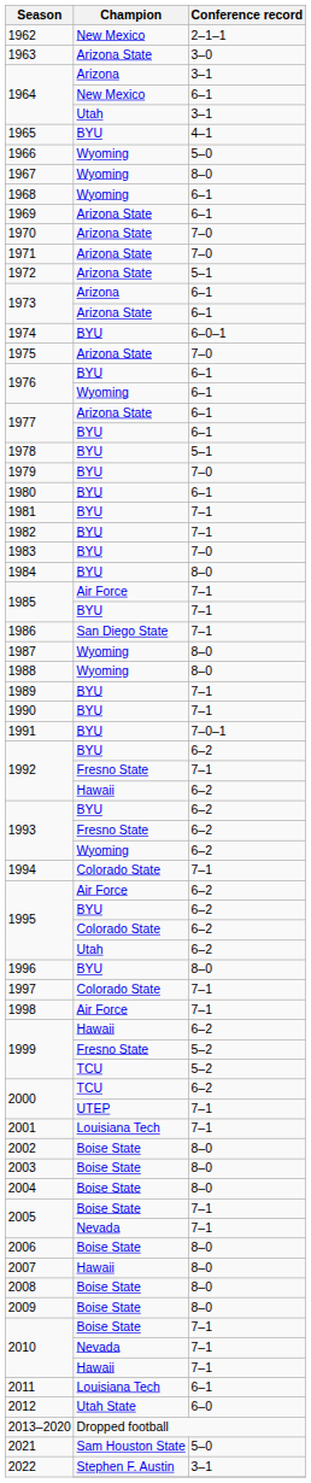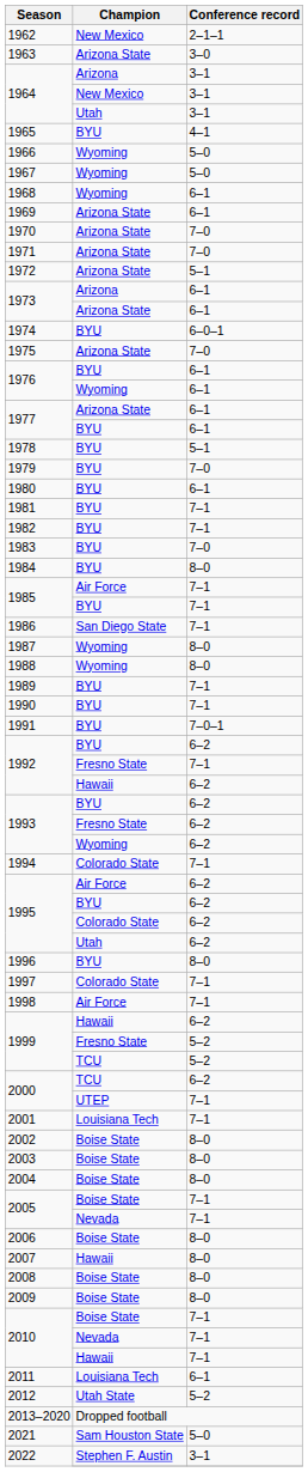 <table class="wikitable sortable" style="white-space:nowrap;">
 <tr>
 <th>Season</th>
 <th>Champion</th>
 <th>Conference record</th>
 </tr>
 <tr>
 <td>1962</td>
 <td><a href='#'>New Mexico</a></td>
 <td>2–1–1</td>
 </tr>
 <tr>
 <td>1963</td>
 <td><a href='#'>Arizona State</a></td>
 <td>3–0</td>
 </tr>
 <tr>
 <td rowspan=3>1964</td>
 <td><a href='#'>Arizona</a></td>
 <td>3–1</td>
 </tr>
 <tr>
 <td><a href='#'>New Mexico</a></td>
-<td>6–1</td>
+<td>3–1</td>
 </tr>
 <tr>
 <td><a href='#'>Utah</a></td>
 <td>3–1</td>
 </tr>
 <tr>
 <td>1965</td>
 <td><a href='#'>BYU</a></td>
 <td>4–1</td>
 </tr>
 <tr>
 <td>1966</td>
 <td><a href='#'>Wyoming</a></td>
 <td>5–0</td>
 </tr>
 <tr>
 <td>1967</td>
 <td><a href='#'>Wyoming</a></td>
-<td>8–0</td>
+<td>5–0</td>
 </tr>
 <tr>
 <td>1968</td>
 <td><a href='#'>Wyoming</a></td>
 <td>6–1</td>
 </tr>
 <tr>
 <td>1969</td>
 <td><a href='#'>Arizona State</a></td>
 <td>6–1</td>
 </tr>
 <tr>
 <td>1970</td>
 <td><a href='#'>Arizona State</a></td>
 <td>7–0</td>
 </tr>
 <tr>
 <td>1971</td>
 <td><a href='#'>Arizona State</a></td>
 <td>7–0</td>
 </tr>
 <tr>
 <td>1972</td>
 <td><a href='#'>Arizona State</a></td>
 <td>5–1</td>
 </tr>
 <tr>
 <td rowspan=2>1973</td>
 <td><a href='#'>Arizona</a></td>
 <td>6–1</td>
 </tr>
 <tr>
 <td><a href='#'>Arizona State</a></td>
 <td>6–1</td>
 </tr>
 <tr>
 <td>1974</td>
 <td><a href='#'>BYU</a></td>
 <td>6–0–1</td>
 </tr>
 <tr>
 <td>1975</td>
 <td><a href='#'>Arizona State</a></td>
 <td>7–0</td>
 </tr>
 <tr>
 <td rowspan=2>1976</td>
 <td><a href='#'>BYU</a></td>
 <td>6–1</td>
 </tr>
 <tr>
 <td><a href='#'>Wyoming</a></td>
 <td>6–1</td>
 </tr>
 <tr>
 <td rowspan=2>1977</td>
 <td><a href='#'>Arizona State</a></td>
 <td>6–1</td>
 </tr>
 <tr>
 <td><a href='#'>BYU</a></td>
 <td>6–1</td>
 </tr>
 <tr>
 <td>1978</td>
 <td><a href='#'>BYU</a></td>
 <td>5–1</td>
 </tr>
 <tr>
 <td>1979</td>
 <td><a href='#'>BYU</a></td>
 <td>7–0</td>
 </tr>
 <tr>
 <td>1980</td>
 <td><a href='#'>BYU</a></td>
 <td>6–1</td>
 </tr>
 <tr>
 <td>1981</td>
 <td><a href='#'>BYU</a></td>
 <td>7–1</td>
 </tr>
 <tr>
 <td>1982</td>
 <td><a href='#'>BYU</a></td>
 <td>7–1</td>
 </tr>
 <tr>
 <td>1983</td>
 <td><a href='#'>BYU</a></td>
 <td>7–0</td>
 </tr>
 <tr>
 <td>1984</td>
 <td><a href='#'>BYU</a></td>
 <td>8–0</td>
 </tr>
 <tr>
 <td rowspan=2>1985</td>
 <td><a href='#'>Air Force</a></td>
 <td>7–1</td>
 </tr>
 <tr>
 <td><a href='#'>BYU</a></td>
 <td>7–1</td>
 </tr>
 <tr>
 <td>1986</td>
 <td><a href='#'>San Diego State</a></td>
 <td>7–1</td>
 </tr>
 <tr>
 <td>1987</td>
 <td><a href='#'>Wyoming</a></td>
 <td>8–0</td>
 </tr>
 <tr>
 <td>1988</td>
 <td><a href='#'>Wyoming</a></td>
 <td>8–0</td>
 </tr>
 <tr>
 <td>1989</td>
 <td><a href='#'>BYU</a></td>
 <td>7–1</td>
 </tr>
 <tr>
 <td>1990</td>
 <td><a href='#'>BYU</a></td>
 <td>7–1</td>
 </tr>
 <tr>
 <td>1991</td>
 <td><a href='#'>BYU</a></td>
 <td>7–0–1</td>
 </tr>
 <tr>
 <td rowspan=3>1992</td>
 <td><a href='#'>BYU</a></td>
 <td>6–2</td>
 </tr>
 <tr>
 <td><a href='#'>Fresno State</a></td>
 <td>7–1</td>
 </tr>
 <tr>
 <td><a href='#'>Hawaii</a></td>
 <td>6–2</td>
 </tr>
 <tr>
 <td rowspan=3>1993</td>
 <td><a href='#'>BYU</a></td>
 <td>6–2</td>
 </tr>
 <tr>
 <td><a href='#'>Fresno State</a></td>
 <td>6–2</td>
 </tr>
 <tr>
 <td><a href='#'>Wyoming</a></td>
 <td>6–2</td>
 </tr>
 <tr>
 <td>1994</td>
 <td><a href='#'>Colorado State</a></td>
 <td>7–1</td>
 </tr>
 <tr>
 <td rowspan=4>1995</td>
 <td><a href='#'>Air Force</a></td>
 <td>6–2</td>
 </tr>
 <tr>
 <td><a href='#'>BYU</a></td>
 <td>6–2</td>
 </tr>
 <tr>
 <td><a href='#'>Colorado State</a></td>
 <td>6–2</td>
 </tr>
 <tr>
 <td><a href='#'>Utah</a></td>
 <td>6–2</td>
 </tr>
 <tr>
 <td>1996</td>
 <td><a href='#'>BYU</a></td>
 <td>8–0</td>
 </tr>
 <tr>
 <td>1997</td>
 <td><a href='#'>Colorado State</a></td>
 <td>7–1</td>
 </tr>
 <tr>
 <td>1998</td>
 <td><a href='#'>Air Force</a></td>
 <td>7–1</td>
 </tr>
 <tr>
 <td rowspan=3>1999</td>
 <td><a href='#'>Hawaii</a></td>
 <td>6–2</td>
 </tr>
 <tr>
 <td><a href='#'>Fresno State</a></td>
 <td>5–2</td>
 </tr>
 <tr>
 <td><a href='#'>TCU</a></td>
 <td>5–2</td>
 </tr>
 <tr>
 <td rowspan=2>2000</td>
 <td><a href='#'>TCU</a></td>
 <td>6–2</td>
 </tr>
 <tr>
 <td><a href='#'>UTEP</a></td>
 <td>7–1</td>
 </tr>
 <tr>
 <td>2001</td>
 <td><a href='#'>Louisiana Tech</a></td>
 <td>7–1</td>
 </tr>
 <tr>
 <td>2002</td>
 <td><a href='#'>Boise State</a></td>
 <td>8–0</td>
 </tr>
 <tr>
 <td>2003</td>
 <td><a href='#'>Boise State</a></td>
 <td>8–0</td>
 </tr>
 <tr>
 <td>2004</td>
 <td><a href='#'>Boise State</a></td>
 <td>8–0</td>
 </tr>
 <tr>
 <td rowspan=2>2005</td>
 <td><a href='#'>Boise State</a></td>
 <td>7–1</td>
 </tr>
 <tr>
 <td><a href='#'>Nevada</a></td>
 <td>7–1</td>
 </tr>
 <tr>
 <td>2006</td>
 <td><a href='#'>Boise State</a></td>
 <td>8–0</td>
 </tr>
 <tr>
 <td>2007</td>
 <td><a href='#'>Hawaii</a></td>
 <td>8–0</td>
 </tr>
 <tr>
 <td>2008</td>
 <td><a href='#'>Boise State</a></td>
 <td>8–0</td>
 </tr>
 <tr>
 <td>2009</td>
 <td><a href='#'>Boise State</a></td>
 <td>8–0</td>
 </tr>
 <tr>
 <td rowspan=3>2010</td>
 <td><a href='#'>Boise State</a></td>
 <td>7–1</td>
 </tr>
 <tr>
 <td><a href='#'>Nevada</a></td>
 <td>7–1</td>
 </tr>
 <tr>
 <td><a href='#'>Hawaii</a></td>
 <td>7–1</td>
 </tr>
 <tr>
 <td>2011</td>
 <td><a href='#'>Louisiana Tech</a></td>
 <td>6–1</td>
 </tr>
 <tr>
 <td>2012</td>
 <td><a href='#'>Utah State</a></td>
-<td>6–0</td>
+<td>5–2</td>
 </tr>
 <tr>
 <td>2013–2020</td>
 <td colspan="2">Dropped football</td>
 </tr>
 <tr>
 <td>2021</td>
 <td><a href='#'>Sam Houston State</a></td>
 <td>5–0</td>
 </tr>
 <tr>
 <td rowspan=2>2022</td>
 <td><a href='#'>Stephen F. Austin</a></td>
 <td>3–1</td>
 </tr>
 <tr>
 </tr>
 </table>
